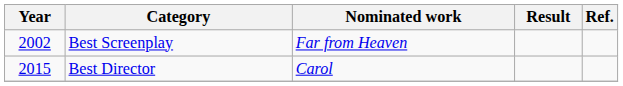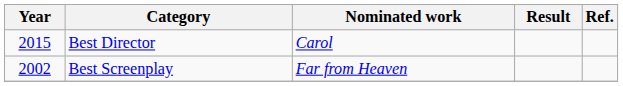 <table class=wikitable>
 <tr>
 <th scope="col" style="width:5em;">Year</th>
 <th scope="col" style="width:26em;">Category</th>
 <th scope="col" style="width:25em;">Nominated work</th>
 <th scope="col" style="width:5em;">Result</th>
 <th>Ref.</th>
 </tr>
 <tr>
+<td style="text-align:center;"><a href='#'>2015</a></td>
+<td><a href='#'>Best Director</a></td>
+<td><em><a href='#'>Carol</a></em></td>
+<td></td>
+<td style="text-align:center;"></td>
+</tr>
+<tr>
 <td style="text-align:center;"><a href='#'>2002</a></td>
 <td><a href='#'>Best Screenplay</a></td>
 <td><em><a href='#'>Far from Heaven</a></em></td>
 <td></td>
 <td></td>
 </tr>
 <tr>
-<td style="text-align:center;"><a href='#'>2015</a></td>
-<td><a href='#'>Best Director</a></td>
-<td><em><a href='#'>Carol</a></em></td>
-<td></td>
-<td style="text-align:center;"></td>
-</tr>
-<tr>
 </tr>
 </table>
